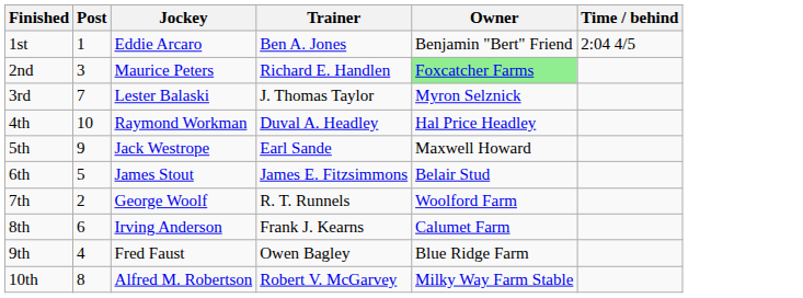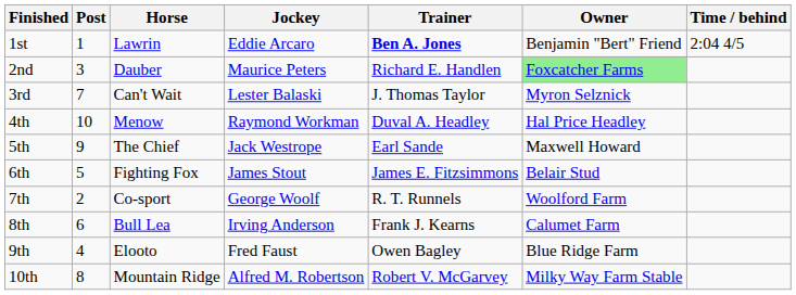 <table class="wikitable">
 <tr>
 <th>Finished</th>
 <th>Post</th>
+<th>Horse</th>
 <th>Jockey</th>
 <th>Trainer</th>
 <th>Owner</th>
 <th>Time / behind</th>
 </tr>
 <tr>
 <td>1st</td>
 <td>1</td>
+<td><a href='#'>Lawrin</a></td>
 <td><a href='#'>Eddie Arcaro</a></td>
-<td><a href='#'>Ben A. Jones</a></td>
+<td><strong><a href='#'>Ben A. Jones</a></strong></td>
 <td>Benjamin "Bert" Friend</td>
 <td>2:04 4/5</td>
 </tr>
 <tr>
 <td>2nd</td>
 <td>3</td>
+<td><a href='#'>Dauber</a></td>
 <td><a href='#'>Maurice Peters</a></td>
 <td><a href='#'>Richard E. Handlen</a></td>
 <td style="background: lightgreen;"><a href='#'>Foxcatcher Farms</a></td>
 <td></td>
 </tr>
 <tr>
 <td>3rd</td>
 <td>7</td>
+<td>Can't Wait</td>
 <td><a href='#'>Lester Balaski</a></td>
 <td>J. Thomas Taylor</td>
 <td><a href='#'>Myron Selznick</a></td>
 <td></td>
 </tr>
 <tr>
 <td>4th</td>
 <td>10</td>
+<td><a href='#'>Menow</a></td>
 <td><a href='#'>Raymond Workman</a></td>
 <td><a href='#'>Duval A. Headley</a></td>
 <td><a href='#'>Hal Price Headley</a></td>
 <td></td>
 </tr>
 <tr>
 <td>5th</td>
 <td>9</td>
+<td>The Chief</td>
 <td><a href='#'>Jack Westrope</a></td>
 <td><a href='#'>Earl Sande</a></td>
 <td>Maxwell Howard</td>
 <td></td>
 </tr>
 <tr>
 <td>6th</td>
 <td>5</td>
+<td>Fighting Fox</td>
 <td><a href='#'>James Stout</a></td>
 <td><a href='#'>James E. Fitzsimmons</a></td>
 <td><a href='#'>Belair Stud</a></td>
 <td></td>
 </tr>
 <tr>
 <td>7th</td>
 <td>2</td>
+<td>Co-sport</td>
 <td><a href='#'>George Woolf</a></td>
 <td>R. T. Runnels</td>
 <td><a href='#'>Woolford Farm</a></td>
 <td></td>
 </tr>
 <tr>
 <td>8th</td>
 <td>6</td>
+<td><a href='#'>Bull Lea</a></td>
 <td><a href='#'>Irving Anderson</a></td>
 <td>Frank J. Kearns</td>
 <td><a href='#'>Calumet Farm</a></td>
 <td></td>
 </tr>
 <tr>
 <td>9th</td>
 <td>4</td>
+<td>Elooto</td>
 <td>Fred Faust</td>
 <td>Owen Bagley</td>
 <td>Blue Ridge Farm</td>
 <td></td>
 </tr>
 <tr>
 <td>10th</td>
 <td>8</td>
+<td>Mountain Ridge</td>
 <td><a href='#'>Alfred M. Robertson</a></td>
 <td><a href='#'>Robert V. McGarvey</a></td>
 <td><a href='#'>Milky Way Farm Stable</a></td>
 <td></td>
 </tr>
 </table>
